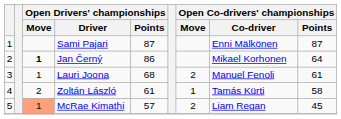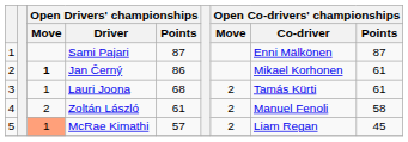 <table class="wikitable" style="font-size:85%;">
 <tr>
 <th rowspan="2"></th>
 <th rowspan="7" style="width:5px;"></th>
 <th colspan="3">Open Drivers' championships</th>
 <th rowspan="7" style="width:5px;"></th>
 <th colspan="3" nowrap>Open Co-drivers' championships</th>
 </tr>
 <tr>
 <th>Move</th>
 <th>Driver</th>
 <th>Points</th>
 <th>Move</th>
 <th>Co-driver</th>
 <th>Points</th>
 </tr>
 <tr>
 <td align="center">1</td>
 <td align="center"></td>
 <td><a href='#'>Sami Pajari</a></td>
 <td align="center">87</td>
 <td align="center"></td>
 <td><a href='#'>Enni Mälkönen</a></td>
 <td align="center">87</td>
 </tr>
 <tr>
 <td align="center">2</td>
 <td align="center"><strong> 1</strong></td>
 <td><a href='#'>Jan Černý</a></td>
 <td align="center">86</td>
 <td align="center"></td>
 <td><a href='#'>Mikael Korhonen</a></td>
-<td align="center">64</td>
+<td align="center">61</td>
 </tr>
 <tr>
 <td align="center">3</td>
 <td align="center"> 1</td>
 <td><a href='#'>Lauri Joona</a></td>
 <td align="center">68</td>
 <td align="center"> 2</td>
-<td><a href='#'>Manuel Fenoli</a></td>
+<td><a href='#'>Tamás Kürti</a></td>
 <td align="center">61</td>
 </tr>
 <tr>
 <td align="center">4</td>
 <td align="center"> 2</td>
 <td><a href='#'>Zoltán László</a></td>
 <td align="center">61</td>
-<td align="center"> 1</td>
-<td><a href='#'>Tamás Kürti</a></td>
+<td align="center"> 2</td>
+<td><a href='#'>Manuel Fenoli</a></td>
 <td align="center">58</td>
 </tr>
 <tr>
 <td align="center">5</td>
 <td align="center" style="background: lightsalmon;"> 1</td>
 <td><a href='#'>McRae Kimathi</a></td>
 <td align="center">57</td>
 <td align="center"> 2</td>
 <td><a href='#'>Liam Regan</a></td>
 <td align="center">45</td>
 </tr>
 <tr>
 </tr>
 </table>
